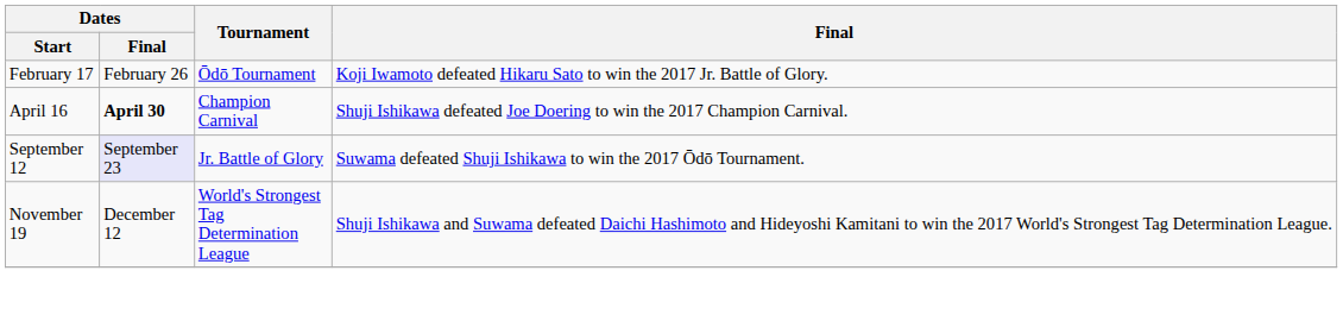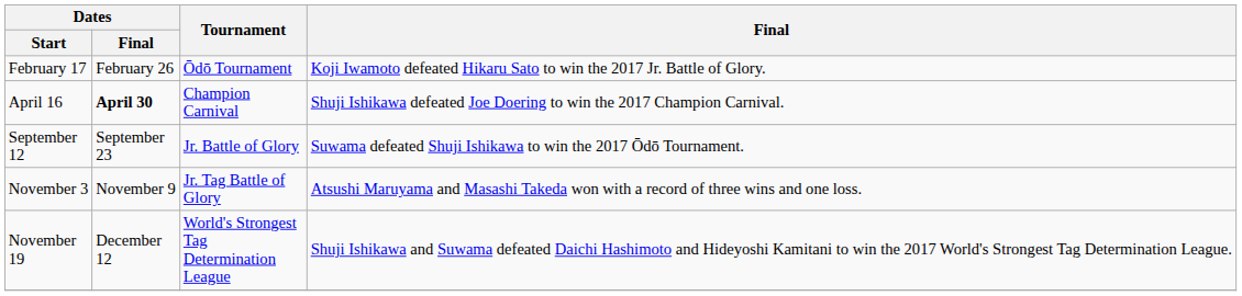 <table class="wikitable">
 <tr>
 <th colspan=2>Dates</th>
 <th rowspan=2 scope="col" style="width: 120px;">Tournament</th>
 <th rowspan=2>Final</th>
 </tr>
 <tr>
 <th scope="col" style="width: 80px;">Start</th>
 <th scope="col" style="width: 80px;">Final</th>
 </tr>
 <tr>
 <td>February 17</td>
 <td>February 26</td>
 <td><a href='#'>Ōdō Tournament</a></td>
 <td><a href='#'>Koji Iwamoto</a> defeated <a href='#'>Hikaru Sato</a> to win the 2017 Jr. Battle of Glory.</td>
 </tr>
 <tr>
 <td>April 16</td>
 <td><strong>April 30</strong></td>
 <td><a href='#'>Champion Carnival</a></td>
 <td><a href='#'>Shuji Ishikawa</a> defeated <a href='#'>Joe Doering</a> to win the 2017 Champion Carnival.</td>
 </tr>
 <tr>
 <td>September 12</td>
-<td style="background: lavender;">September 23</td>
+<td>September 23</td>
 <td><a href='#'>Jr. Battle of Glory</a></td>
 <td><a href='#'>Suwama</a> defeated <a href='#'>Shuji Ishikawa</a> to win the 2017 Ōdō Tournament.</td>
+</tr>
+<tr>
+<td>November 3</td>
+<td>November 9</td>
+<td><a href='#'>Jr. Tag Battle of Glory</a></td>
+<td><a href='#'>Atsushi Maruyama</a> and <a href='#'>Masashi Takeda</a> won with a record of three wins and one loss.</td>
 </tr>
 <tr>
 <td>November 19</td>
 <td>December 12</td>
 <td><a href='#'>World's Strongest Tag Determination League</a></td>
 <td><a href='#'>Shuji Ishikawa</a> and <a href='#'>Suwama</a> defeated <a href='#'>Daichi Hashimoto</a> and Hideyoshi Kamitani to win the 2017 World's Strongest Tag Determination League.</td>
 </tr>
 <tr>
 </tr>
 </table>
